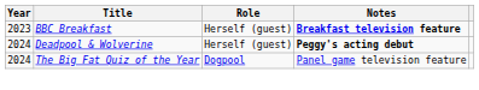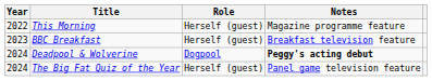 <table class="wikitable">
 <tr>
 <th>Year</th>
 <th>Title</th>
 <th>Role</th>
 <th>Notes</th>
 <th></th>
 </tr>
 <tr>
+<td>2022</td>
+<td><em><a href='#'>This Morning</a></em></td>
+<td>Herself (guest)</td>
+<td>Magazine programme feature</td>
+<td style="text-align:center;"></td>
+</tr>
+<tr>
 <td>2023</td>
 <td><em><a href='#'>BBC Breakfast</a></em></td>
 <td>Herself (guest)</td>
-<td><strong><a href='#'>Breakfast television</a> feature</strong></td>
+<td><a href='#'>Breakfast television</a> feature</td>
 <td style="text-align:center;"></td>
 </tr>
 <tr>
 <td>2024</td>
 <td><em><a href='#'>Deadpool & Wolverine</a></em></td>
-<td>Herself (guest)</td>
+<td><a href='#'>Dogpool</a></td>
 <td><strong>Peggy's acting debut</strong></td>
 <td style="text-align:center;"></td>
 </tr>
 <tr>
 <td>2024</td>
 <td><em><a href='#'>The Big Fat Quiz of the Year</a></em></td>
-<td><a href='#'>Dogpool</a></td>
+<td>Herself (guest)</td>
 <td><a href='#'>Panel game</a> television feature</td>
 <td style="text-align:center;"></td>
 </tr>
 </table>
